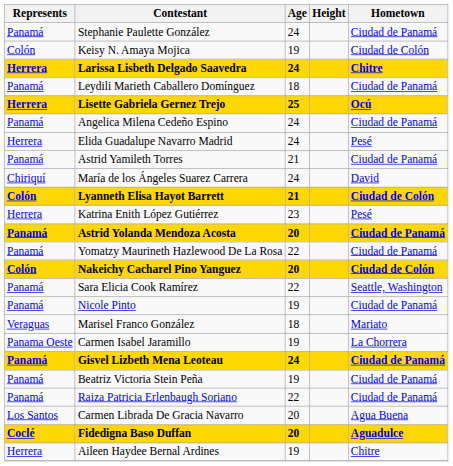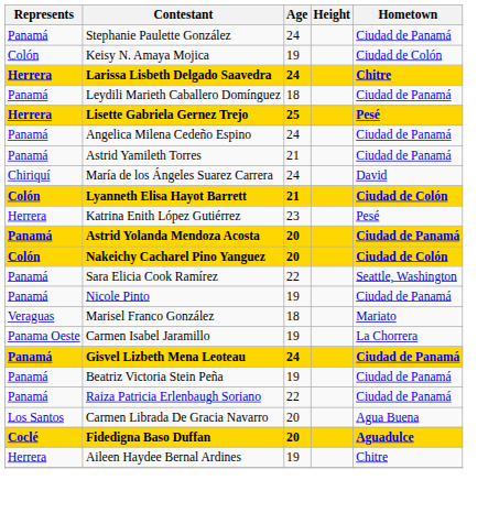 <table class="sortable wikitable">
 <tr>
 <th>Represents</th>
 <th>Contestant</th>
 <th>Age</th>
 <th>Height</th>
 <th>Hometown</th>
 </tr>
 <tr>
 <td><a href='#'>Panamá</a></td>
 <td>Stephanie Paulette González</td>
 <td>24</td>
 <td></td>
 <td><a href='#'>Ciudad de Panamá</a></td>
 </tr>
 <tr>
 <td><a href='#'>Colón</a></td>
 <td>Keisy N. Amaya Mojica</td>
 <td>19</td>
 <td></td>
 <td><a href='#'>Ciudad de Colón</a></td>
 </tr>
 <tr style="background-color:GOLD; font-weight: bold">
 <td><a href='#'>Herrera</a></td>
 <td>Larissa Lisbeth Delgado Saavedra</td>
 <td>24</td>
 <td></td>
 <td><a href='#'>Chitre</a></td>
 </tr>
 <tr>
 <td><a href='#'>Panamá</a></td>
 <td>Leydili Marieth Caballero Domínguez</td>
 <td>18</td>
 <td></td>
 <td><a href='#'>Ciudad de Panamá</a></td>
 </tr>
 <tr style="background-color:GOLD; font-weight: bold">
 <td><a href='#'>Herrera</a></td>
 <td>Lisette Gabriela Gernez Trejo</td>
 <td>25</td>
 <td></td>
-<td><a href='#'>Ocú</a></td>
+<td><a href='#'>Pesé</a></td>
 </tr>
 <tr>
 <td><a href='#'>Panamá</a></td>
 <td>Angelica Milena Cedeño Espino</td>
 <td>24</td>
 <td></td>
 <td><a href='#'>Ciudad de Panamá</a></td>
-</tr>
-<tr>
-<td><a href='#'>Herrera</a></td>
-<td>Elida Guadalupe Navarro Madrid</td>
-<td>24</td>
-<td></td>
-<td><a href='#'>Pesé</a></td>
 </tr>
 <tr>
 <td><a href='#'>Panamá</a></td>
 <td>Astrid Yamileth Torres</td>
 <td>21</td>
 <td></td>
 <td><a href='#'>Ciudad de Panamá</a></td>
 </tr>
 <tr>
 <td><a href='#'>Chiriquí</a></td>
 <td>María de los Ángeles Suarez Carrera</td>
 <td>24</td>
 <td></td>
 <td><a href='#'>David</a></td>
 </tr>
 <tr style="background-color:GOLD; font-weight: bold">
 <td><a href='#'>Colón</a></td>
 <td>Lyanneth Elisa Hayot Barrett</td>
 <td>21</td>
 <td></td>
 <td><a href='#'>Ciudad de Colón</a></td>
 </tr>
 <tr>
 <td><a href='#'>Herrera</a></td>
 <td>Katrina Enith López Gutiérrez</td>
 <td>23</td>
 <td></td>
 <td><a href='#'>Pesé</a></td>
 </tr>
 <tr style="background-color:GOLD; font-weight: bold">
 <td><a href='#'>Panamá</a></td>
 <td>Astrid Yolanda Mendoza Acosta</td>
 <td>20</td>
-<td></td>
-<td><a href='#'>Ciudad de Panamá</a></td>
-</tr>
-<tr>
-<td><a href='#'>Panamá</a></td>
-<td>Yomatzy Maurineth Hazlewood De La Rosa</td>
-<td>22</td>
 <td></td>
 <td><a href='#'>Ciudad de Panamá</a></td>
 </tr>
 <tr style="background-color:GOLD; font-weight: bold">
 <td><a href='#'>Colón</a></td>
 <td>Nakeichy Cacharel Pino Yanguez</td>
 <td>20</td>
 <td></td>
 <td><a href='#'>Ciudad de Colón</a></td>
 </tr>
 <tr>
 <td><a href='#'>Panamá</a></td>
 <td>Sara Elicia Cook Ramírez</td>
 <td>22</td>
 <td></td>
 <td><a href='#'>Seattle, Washington</a></td>
 </tr>
 <tr>
 <td><a href='#'>Panamá</a></td>
 <td><a href='#'>Nicole Pinto</a></td>
 <td>19</td>
 <td></td>
 <td><a href='#'>Ciudad de Panamá</a></td>
 </tr>
 <tr>
 <td><a href='#'>Veraguas</a></td>
 <td>Marisel Franco González</td>
 <td>18</td>
 <td></td>
 <td><a href='#'>Mariato</a></td>
 </tr>
 <tr>
 <td><a href='#'>Panama Oeste</a></td>
 <td>Carmen Isabel Jaramillo</td>
 <td>19</td>
 <td></td>
 <td><a href='#'>La Chorrera</a></td>
 </tr>
 <tr style="background-color:GOLD; font-weight: bold">
 <td><a href='#'>Panamá</a></td>
 <td>Gisvel Lizbeth Mena Leoteau</td>
 <td>24</td>
 <td></td>
 <td><a href='#'>Ciudad de Panamá</a></td>
 </tr>
 <tr>
 <td><a href='#'>Panamá</a></td>
 <td>Beatriz Victoria Stein Peña</td>
 <td>19</td>
 <td></td>
 <td><a href='#'>Ciudad de Panamá</a></td>
 </tr>
 <tr>
 <td><a href='#'>Panamá</a></td>
 <td><a href='#'>Raiza Patricia Erlenbaugh Soriano</a></td>
 <td>22</td>
 <td></td>
 <td><a href='#'>Ciudad de Panamá</a></td>
 </tr>
 <tr>
 <td><a href='#'>Los Santos</a></td>
 <td>Carmen Librada De Gracia Navarro</td>
 <td>20</td>
 <td></td>
 <td><a href='#'>Agua Buena</a></td>
 </tr>
 <tr style="background-color:GOLD; font-weight: bold">
 <td><a href='#'>Coclé</a></td>
 <td>Fidedigna Baso Duffan</td>
 <td>20</td>
 <td></td>
 <td><a href='#'>Aguadulce</a></td>
 </tr>
 <tr>
 <td><a href='#'>Herrera</a></td>
 <td>Aileen Haydee Bernal Ardines</td>
 <td>19</td>
 <td></td>
 <td><a href='#'>Chitre</a></td>
 </tr>
 <tr>
 </tr>
 </table>
